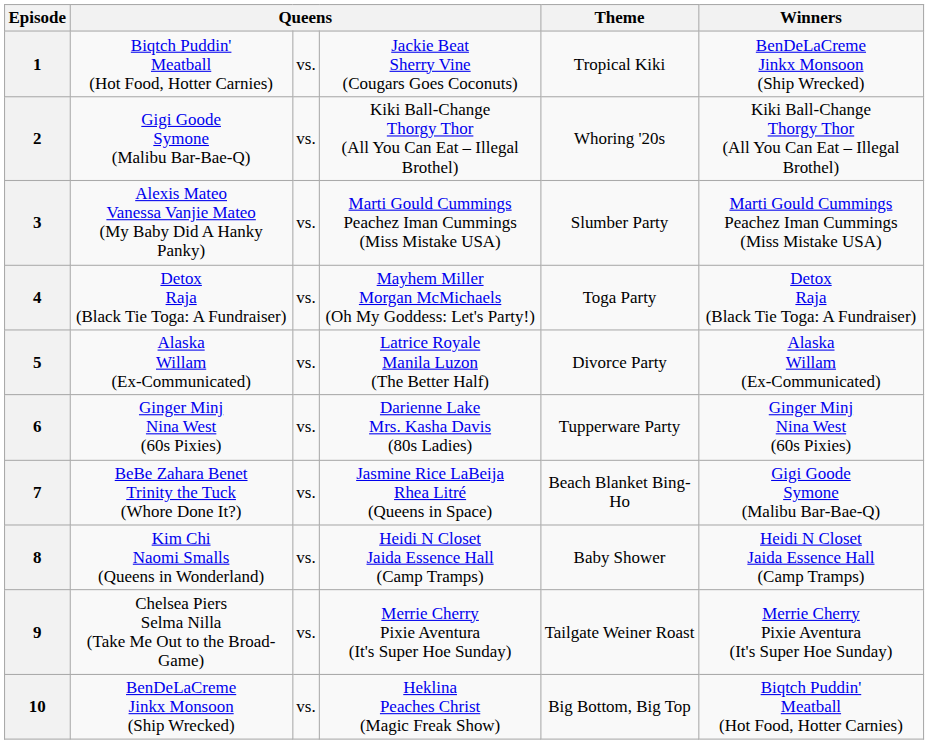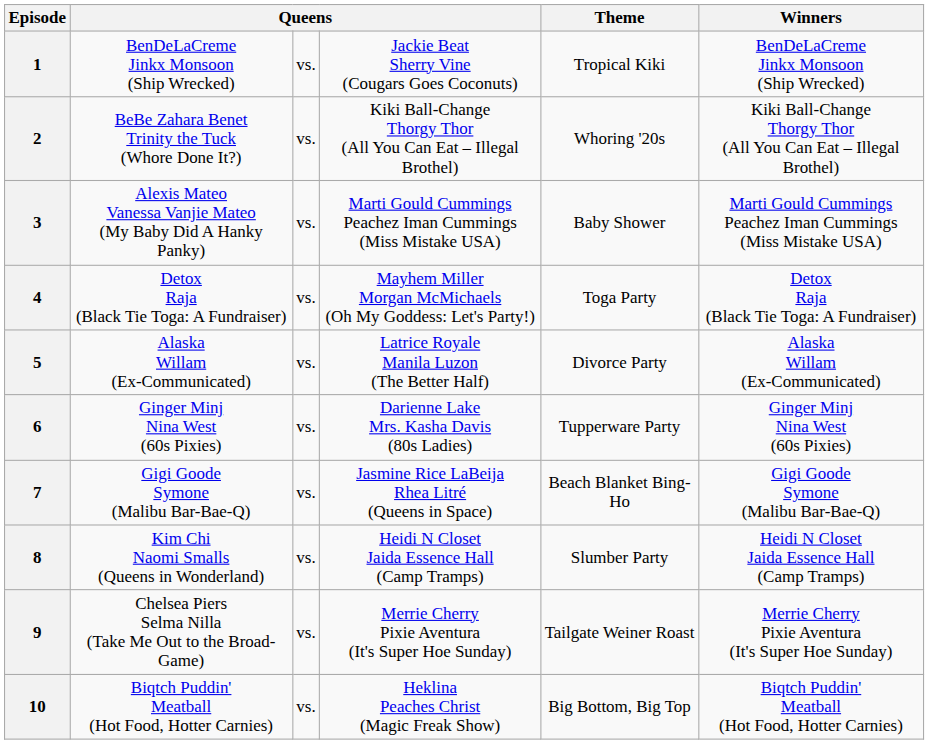 <table class="wikitable" style="text-align:center">
 <tr>
 <th scope="col">Episode</th>
 <th scope="col" colspan="3">Queens</th>
 <th scope="col">Theme</th>
 <th scope="col">Winners</th>
 </tr>
 <tr>
 <th scope="row">1</th>
-<td><a href='#'>Biqtch Puddin'</a><br><a href='#'>Meatball</a><br>(Hot Food, Hotter Carnies)</td>
+<td nowrap><a href='#'>BenDeLaCreme</a><br><a href='#'>Jinkx Monsoon</a><br>(Ship Wrecked)</td>
 <td>vs.</td>
 <td><a href='#'>Jackie Beat</a><br><a href='#'>Sherry Vine</a><br>(Cougars Goes Coconuts)</td>
 <td>Tropical Kiki</td>
 <td nowrap><a href='#'>BenDeLaCreme</a><br><a href='#'>Jinkx Monsoon</a><br>(Ship Wrecked)</td>
 </tr>
 <tr>
 <th scope="row">2</th>
-<td><a href='#'>Gigi Goode</a><br><a href='#'>Symone</a><br>(Malibu Bar-Bae-Q)</td>
+<td><a href='#'>BeBe Zahara Benet</a><br><a href='#'>Trinity the Tuck</a><br>(Whore Done It?)</td>
 <td>vs.</td>
 <td>Kiki Ball-Change<br><a href='#'>Thorgy Thor</a><br>(All You Can Eat – Illegal Brothel)</td>
 <td>Whoring '20s</td>
 <td>Kiki Ball-Change<br><a href='#'>Thorgy Thor</a><br>(All You Can Eat – Illegal Brothel)</td>
 </tr>
 <tr>
 <th scope="row">3</th>
 <td><a href='#'>Alexis Mateo</a><br><a href='#'>Vanessa Vanjie Mateo</a><br>(My Baby Did A Hanky Panky)</td>
 <td>vs.</td>
 <td><a href='#'>Marti Gould Cummings</a><br>Peachez Iman Cummings<br>(Miss Mistake USA)</td>
-<td>Slumber Party</td>
+<td>Baby Shower</td>
 <td><a href='#'>Marti Gould Cummings</a><br>Peachez Iman Cummings<br>(Miss Mistake USA)</td>
 </tr>
 <tr>
 <th scope="row">4</th>
 <td><a href='#'>Detox</a><br><a href='#'>Raja</a><br>(Black Tie Toga: A Fundraiser)</td>
 <td>vs.</td>
 <td><a href='#'>Mayhem Miller</a><br><a href='#'>Morgan McMichaels</a><br>(Oh My Goddess: Let's Party!)</td>
 <td>Toga Party</td>
 <td><a href='#'>Detox</a><br><a href='#'>Raja</a><br>(Black Tie Toga: A Fundraiser)</td>
 </tr>
 <tr>
 <th scope="row">5</th>
 <td><a href='#'>Alaska</a><br><a href='#'>Willam</a><br>(Ex-Communicated)</td>
 <td>vs.</td>
 <td><a href='#'>Latrice Royale</a><br><a href='#'>Manila Luzon</a><br>(The Better Half)</td>
 <td>Divorce Party</td>
 <td><a href='#'>Alaska</a><br><a href='#'>Willam</a><br>(Ex-Communicated)</td>
 </tr>
 <tr>
 <th scope="row">6</th>
 <td><a href='#'>Ginger Minj</a><br><a href='#'>Nina West</a><br>(60s Pixies)</td>
 <td>vs.</td>
 <td><a href='#'>Darienne Lake</a><br><a href='#'>Mrs. Kasha Davis</a><br>(80s Ladies)</td>
 <td>Tupperware Party</td>
 <td><a href='#'>Ginger Minj</a><br><a href='#'>Nina West</a><br>(60s Pixies)</td>
 </tr>
 <tr>
 <th scope="row">7</th>
-<td><a href='#'>BeBe Zahara Benet</a><br><a href='#'>Trinity the Tuck</a><br>(Whore Done It?)</td>
+<td><a href='#'>Gigi Goode</a><br><a href='#'>Symone</a><br>(Malibu Bar-Bae-Q)</td>
 <td>vs.</td>
 <td><a href='#'>Jasmine Rice LaBeija</a><br><a href='#'>Rhea Litré</a><br>(Queens in Space)</td>
 <td>Beach Blanket Bing-Ho</td>
 <td><a href='#'>Gigi Goode</a><br><a href='#'>Symone</a><br>(Malibu Bar-Bae-Q)</td>
 </tr>
 <tr>
 <th scope="row">8</th>
 <td><a href='#'>Kim Chi</a><br><a href='#'>Naomi Smalls</a><br>(Queens in Wonderland)</td>
 <td>vs.</td>
 <td><a href='#'>Heidi N Closet</a><br><a href='#'>Jaida Essence Hall</a><br>(Camp Tramps)</td>
-<td>Baby Shower</td>
+<td>Slumber Party</td>
 <td><a href='#'>Heidi N Closet</a><br><a href='#'>Jaida Essence Hall</a><br>(Camp Tramps)</td>
 </tr>
 <tr>
 <th scope="row">9</th>
 <td>Chelsea Piers<br>Selma Nilla<br>(Take Me Out to the Broad-Game)</td>
 <td>vs.</td>
 <td><a href='#'>Merrie Cherry</a><br>Pixie Aventura<br>(It's Super Hoe Sunday)</td>
 <td>Tailgate Weiner Roast</td>
 <td><a href='#'>Merrie Cherry</a><br>Pixie Aventura<br>(It's Super Hoe Sunday)</td>
 </tr>
 <tr>
 <th scope="row">10</th>
-<td nowrap><a href='#'>BenDeLaCreme</a><br><a href='#'>Jinkx Monsoon</a><br>(Ship Wrecked)</td>
+<td><a href='#'>Biqtch Puddin'</a><br><a href='#'>Meatball</a><br>(Hot Food, Hotter Carnies)</td>
 <td>vs.</td>
 <td><a href='#'>Heklina</a><br><a href='#'>Peaches Christ</a><br>(Magic Freak Show)</td>
 <td>Big Bottom, Big Top</td>
 <td><a href='#'>Biqtch Puddin'</a><br><a href='#'>Meatball</a><br>(Hot Food, Hotter Carnies)</td>
 </tr>
 </table>
